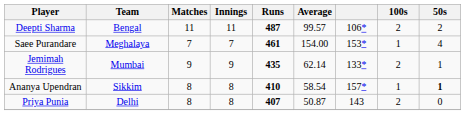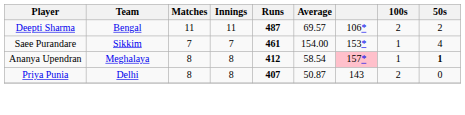 <table class="wikitable" style="text-align:center;">
 <tr>
 <th width=125>Player</th>
 <th width=125>Team</th>
 <th width=60>Matches</th>
 <th width=60>Innings</th>
 <th width=60>Runs</th>
 <th width=60>Average</th>
 <th width=60></th>
 <th width=60>100s</th>
 <th width=60>50s</th>
 </tr>
 <tr>
 <td><a href='#'>Deepti Sharma</a></td>
 <td><a href='#'>Bengal</a></td>
 <td>11</td>
 <td>11</td>
 <td><strong>487</strong></td>
-<td>99.57</td>
+<td>69.57</td>
 <td>106<a href='#'>*</a></td>
 <td>2</td>
 <td>2</td>
 </tr>
 <tr>
 <td>Saee Purandare</td>
-<td><a href='#'>Meghalaya</a></td>
+<td><a href='#'>Sikkim</a></td>
 <td>7</td>
 <td>7</td>
 <td><strong>461</strong></td>
 <td>154.00</td>
 <td>153<a href='#'>*</a></td>
 <td>1</td>
 <td>4</td>
 </tr>
 <tr>
-<td><a href='#'>Jemimah Rodrigues</a></td>
-<td><a href='#'>Mumbai</a></td>
-<td>9</td>
-<td>9</td>
-<td><strong>435</strong></td>
-<td>62.14</td>
-<td>133<a href='#'>*</a></td>
-<td>2</td>
-<td>1</td>
-</tr>
-<tr>
 <td>Ananya Upendran</td>
-<td><a href='#'>Sikkim</a></td>
+<td><a href='#'>Meghalaya</a></td>
 <td>8</td>
 <td>8</td>
-<td><strong>410</strong></td>
+<td><strong>412</strong></td>
 <td>58.54</td>
-<td>157<a href='#'>*</a></td>
+<td style="background: pink;">157<a href='#'>*</a></td>
 <td>1</td>
 <td><strong>1</strong></td>
 </tr>
 <tr>
 <td><a href='#'>Priya Punia</a></td>
 <td><a href='#'>Delhi</a></td>
 <td>8</td>
 <td>8</td>
 <td><strong>407</strong></td>
 <td>50.87</td>
 <td>143</td>
 <td>2</td>
 <td>0</td>
 </tr>
 <tr>
 </tr>
 </table>
